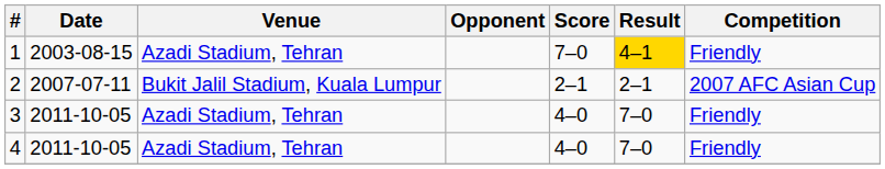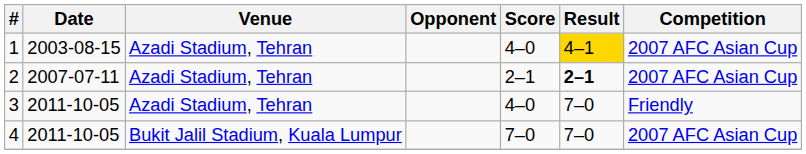 <table class="wikitable">
 <tr>
 <th>#</th>
 <th>Date</th>
 <th>Venue</th>
 <th>Opponent</th>
 <th>Score</th>
 <th>Result</th>
 <th>Competition</th>
 </tr>
 <tr>
 <td>1</td>
 <td>2003-08-15</td>
 <td><a href='#'>Azadi Stadium</a>, <a href='#'>Tehran</a></td>
 <td></td>
-<td>7–0</td>
+<td>4–0</td>
 <td style="background: gold;">4–1</td>
-<td><a href='#'>Friendly</a></td>
+<td><a href='#'>2007 AFC Asian Cup</a></td>
 </tr>
 <tr>
 <td>2</td>
 <td>2007-07-11</td>
-<td><a href='#'>Bukit Jalil Stadium</a>, <a href='#'>Kuala Lumpur</a></td>
+<td><a href='#'>Azadi Stadium</a>, <a href='#'>Tehran</a></td>
 <td></td>
 <td>2–1</td>
-<td>2–1</td>
+<td><strong>2–1</strong></td>
 <td><a href='#'>2007 AFC Asian Cup</a></td>
 </tr>
 <tr>
 <td>3</td>
 <td>2011-10-05</td>
 <td><a href='#'>Azadi Stadium</a>, <a href='#'>Tehran</a></td>
 <td></td>
 <td>4–0</td>
 <td>7–0</td>
 <td><a href='#'>Friendly</a></td>
 </tr>
 <tr>
 <td>4</td>
 <td>2011-10-05</td>
-<td><a href='#'>Azadi Stadium</a>, <a href='#'>Tehran</a></td>
+<td><a href='#'>Bukit Jalil Stadium</a>, <a href='#'>Kuala Lumpur</a></td>
 <td></td>
-<td>4–0</td>
 <td>7–0</td>
-<td><a href='#'>Friendly</a></td>
+<td>7–0</td>
+<td><a href='#'>2007 AFC Asian Cup</a></td>
 </tr>
 <tr>
 </tr>
 </table>
